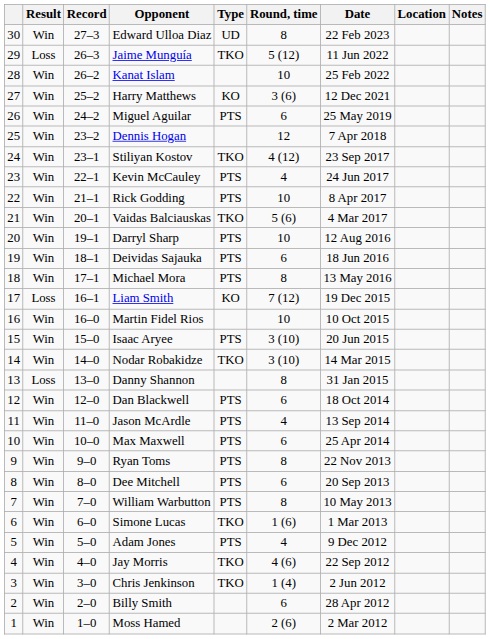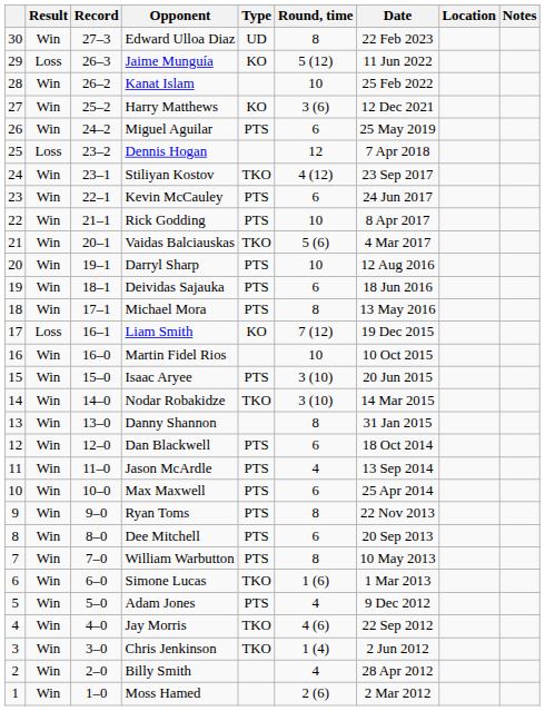 <table class="wikitable" style="text-align:center">
 <tr>
 <th></th>
 <th>Result</th>
 <th>Record</th>
 <th>Opponent</th>
 <th>Type</th>
 <th>Round, time</th>
 <th>Date</th>
 <th>Location</th>
 <th>Notes</th>
 </tr>
 <tr>
 <td>30</td>
 <td>Win</td>
 <td>27–3</td>
 <td style="text-align:left;">Edward Ulloa Diaz</td>
 <td>UD</td>
 <td>8</td>
 <td>22 Feb 2023</td>
 <td style="text-align:left;"></td>
 <td></td>
 </tr>
 <tr>
 <td>29</td>
 <td>Loss</td>
 <td>26–3</td>
 <td style="text-align:left;"><a href='#'>Jaime Munguía</a></td>
-<td>TKO</td>
+<td>KO</td>
 <td>5 (12) </td>
 <td>11 Jun 2022</td>
 <td style="text-align:left;"></td>
 <td></td>
 </tr>
 <tr>
 <td>28</td>
 <td>Win</td>
 <td>26–2</td>
 <td style="text-align:left;"><a href='#'>Kanat Islam</a></td>
 <td></td>
 <td>10</td>
 <td>25 Feb 2022</td>
 <td style="text-align:left;"></td>
 <td style="text-align:left;"></td>
 </tr>
 <tr>
 <td>27</td>
 <td>Win</td>
 <td>25–2</td>
 <td style="text-align:left;">Harry Matthews</td>
 <td>KO</td>
 <td>3 (6) </td>
 <td>12 Dec 2021</td>
 <td style="text-align:left;"></td>
 <td></td>
 </tr>
 <tr>
 <td>26</td>
 <td>Win</td>
 <td>24–2</td>
 <td style="text-align:left;">Miguel Aguilar</td>
 <td>PTS</td>
 <td>6</td>
 <td>25 May 2019</td>
 <td style="text-align:left;"></td>
 <td></td>
 </tr>
 <tr>
 <td>25</td>
-<td>Win</td>
+<td>Loss</td>
 <td>23–2</td>
 <td style="text-align:left;"><a href='#'>Dennis Hogan</a></td>
 <td></td>
 <td>12</td>
 <td>7 Apr 2018</td>
 <td style="text-align:left;"></td>
 <td style="text-align:left;"></td>
 </tr>
 <tr>
 <td>24</td>
 <td>Win</td>
 <td>23–1</td>
 <td style="text-align:left;">Stiliyan Kostov</td>
 <td>TKO</td>
 <td>4 (12)</td>
 <td>23 Sep 2017</td>
 <td style="text-align:left;"></td>
 <td style="text-align:left;"></td>
 </tr>
 <tr>
 <td>23</td>
 <td>Win</td>
 <td>22–1</td>
 <td style="text-align:left;">Kevin McCauley</td>
 <td>PTS</td>
-<td>4</td>
+<td>6</td>
 <td>24 Jun 2017</td>
 <td style="text-align:left;"></td>
 <td></td>
 </tr>
 <tr>
 <td>22</td>
 <td>Win</td>
 <td>21–1</td>
 <td style="text-align:left;">Rick Godding</td>
 <td>PTS</td>
 <td>10</td>
 <td>8 Apr 2017</td>
 <td style="text-align:left;"></td>
 <td></td>
 </tr>
 <tr>
 <td>21</td>
 <td>Win</td>
 <td>20–1</td>
 <td style="text-align:left;">Vaidas Balciauskas</td>
 <td>TKO</td>
 <td>5 (6) </td>
 <td>4 Mar 2017</td>
 <td style="text-align:left;"></td>
 <td></td>
 </tr>
 <tr>
 <td>20</td>
 <td>Win</td>
 <td>19–1</td>
 <td style="text-align:left;">Darryl Sharp</td>
 <td>PTS</td>
 <td>10</td>
 <td>12 Aug 2016</td>
 <td style="text-align:left;"></td>
 <td></td>
 </tr>
 <tr>
 <td>19</td>
 <td>Win</td>
 <td>18–1</td>
 <td style="text-align:left;">Deividas Sajauka</td>
 <td>PTS</td>
 <td>6</td>
 <td>18 Jun 2016</td>
 <td style="text-align:left;"></td>
 <td></td>
 </tr>
 <tr>
 <td>18</td>
 <td>Win</td>
 <td>17–1</td>
 <td style="text-align:left;">Michael Mora</td>
 <td>PTS</td>
 <td>8</td>
 <td>13 May 2016</td>
 <td style="text-align:left;"></td>
 <td></td>
 </tr>
 <tr>
 <td>17</td>
 <td>Loss</td>
 <td>16–1</td>
 <td style="text-align:left;"><a href='#'>Liam Smith</a></td>
 <td>KO</td>
 <td>7 (12) </td>
 <td>19 Dec 2015</td>
 <td style="text-align:left;"></td>
 <td style="text-align:left;"></td>
 </tr>
 <tr>
 <td>16</td>
 <td>Win</td>
 <td>16–0</td>
 <td style="text-align:left;">Martin Fidel Rios</td>
 <td></td>
 <td>10</td>
 <td>10 Oct 2015</td>
 <td style="text-align:left;"></td>
 <td style="text-align:left;"></td>
 </tr>
 <tr>
 <td>15</td>
 <td>Win</td>
 <td>15–0</td>
 <td style="text-align:left;">Isaac Aryee</td>
 <td>PTS</td>
 <td>3 (10) </td>
 <td>20 Jun 2015</td>
 <td style="text-align:left;"></td>
 <td style="text-align:left;"></td>
 </tr>
 <tr>
 <td>14</td>
 <td>Win</td>
 <td>14–0</td>
 <td style="text-align:left;">Nodar Robakidze</td>
 <td>TKO</td>
 <td>3 (10) </td>
 <td>14 Mar 2015</td>
 <td style="text-align:left;"></td>
 <td style="text-align:left;"></td>
 </tr>
 <tr>
 <td>13</td>
-<td>Loss</td>
+<td>Win</td>
 <td>13–0</td>
 <td style="text-align:left;">Danny Shannon</td>
 <td></td>
 <td>8</td>
 <td>31 Jan 2015</td>
 <td style="text-align:left;"></td>
 <td></td>
 </tr>
 <tr>
 <td>12</td>
 <td>Win</td>
 <td>12–0</td>
 <td style="text-align:left;">Dan Blackwell</td>
 <td>PTS</td>
 <td>6</td>
 <td>18 Oct 2014</td>
 <td style="text-align:left;"></td>
 <td></td>
 </tr>
 <tr>
 <td>11</td>
 <td>Win</td>
 <td>11–0</td>
 <td style="text-align:left;">Jason McArdle</td>
 <td>PTS</td>
 <td>4</td>
 <td>13 Sep 2014</td>
 <td style="text-align:left;"></td>
 <td></td>
 </tr>
 <tr>
 <td>10</td>
 <td>Win</td>
 <td>10–0</td>
 <td style="text-align:left;">Max Maxwell</td>
 <td>PTS</td>
 <td>6</td>
 <td>25 Apr 2014</td>
 <td style="text-align:left;"></td>
 <td></td>
 </tr>
 <tr>
 <td>9</td>
 <td>Win</td>
 <td>9–0</td>
 <td style="text-align:left;">Ryan Toms</td>
 <td>PTS</td>
 <td>8</td>
 <td>22 Nov 2013</td>
 <td style="text-align:left;"></td>
 <td></td>
 </tr>
 <tr>
 <td>8</td>
 <td>Win</td>
 <td>8–0</td>
 <td style="text-align:left;">Dee Mitchell</td>
 <td>PTS</td>
 <td>6</td>
 <td>20 Sep 2013</td>
 <td style="text-align:left;"></td>
 <td></td>
 </tr>
 <tr>
 <td>7</td>
 <td>Win</td>
 <td>7–0</td>
 <td style="text-align:left;">William Warbutton</td>
 <td>PTS</td>
 <td>8</td>
 <td>10 May 2013</td>
 <td style="text-align:left;"></td>
 <td></td>
 </tr>
 <tr>
 <td>6</td>
 <td>Win</td>
 <td>6–0</td>
 <td style="text-align:left;">Simone Lucas</td>
 <td>TKO</td>
 <td>1 (6) </td>
 <td>1 Mar 2013</td>
 <td style="text-align:left;"></td>
 <td></td>
 </tr>
 <tr>
 <td>5</td>
 <td>Win</td>
 <td>5–0</td>
 <td style="text-align:left;">Adam Jones</td>
 <td>PTS</td>
 <td>4</td>
 <td>9 Dec 2012</td>
 <td style="text-align:left;"></td>
 <td></td>
 </tr>
 <tr>
 <td>4</td>
 <td>Win</td>
 <td>4–0</td>
 <td style="text-align:left;">Jay Morris</td>
 <td>TKO</td>
 <td>4 (6) </td>
 <td>22 Sep 2012</td>
 <td style="text-align:left;"></td>
 <td></td>
 </tr>
 <tr>
 <td>3</td>
 <td>Win</td>
 <td>3–0</td>
 <td style="text-align:left;">Chris Jenkinson</td>
 <td>TKO</td>
 <td>1 (4) </td>
 <td>2 Jun 2012</td>
 <td style="text-align:left;"></td>
 <td></td>
 </tr>
 <tr>
 <td>2</td>
 <td>Win</td>
 <td>2–0</td>
 <td style="text-align:left;">Billy Smith</td>
 <td></td>
-<td>6</td>
+<td>4</td>
 <td>28 Apr 2012</td>
 <td style="text-align:left;"></td>
 <td></td>
 </tr>
 <tr>
 <td>1</td>
 <td>Win</td>
 <td>1–0</td>
 <td style="text-align:left;">Moss Hamed</td>
 <td></td>
 <td>2 (6) </td>
 <td>2 Mar 2012</td>
 <td style="text-align:left;"></td>
 <td></td>
 </tr>
 </table>
